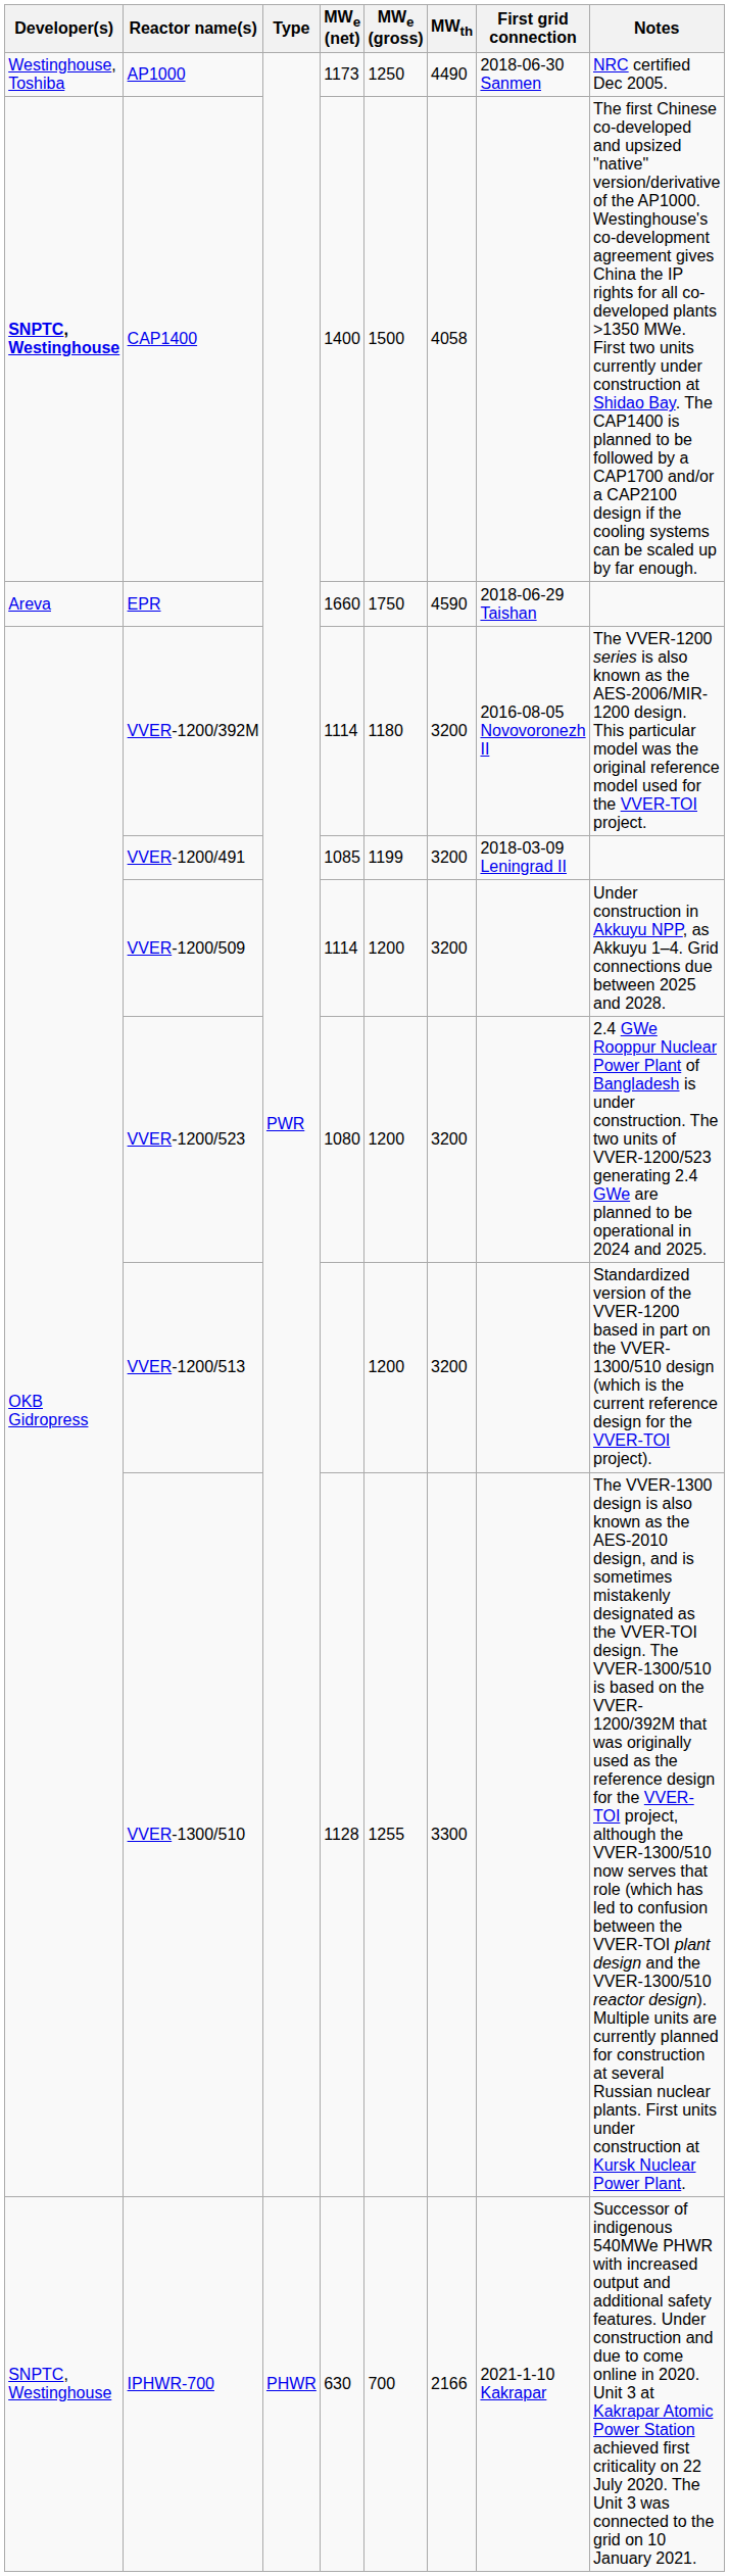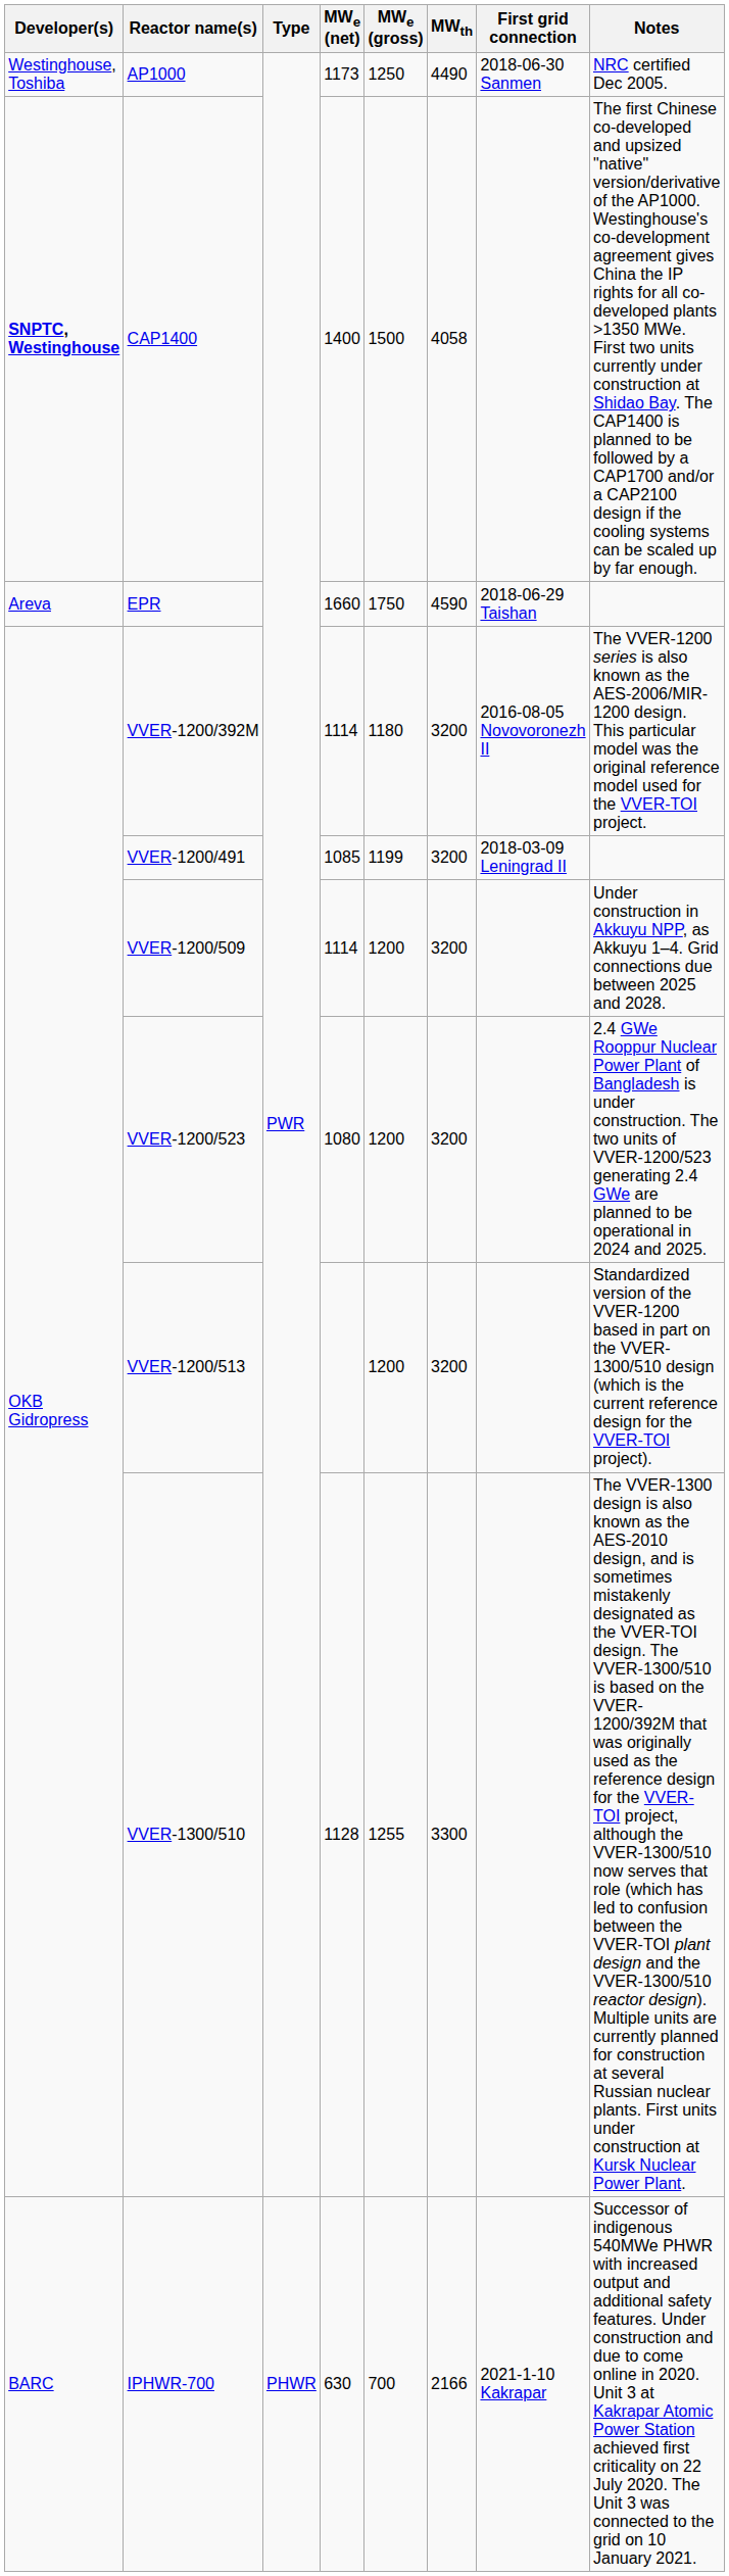 <table class="wikitable">
 <tr>
 <th>Developer(s)</th>
 <th>Reactor name(s)</th>
 <th>Type</th>
 <th>MW<sub>e</sub> (net)</th>
 <th>MW<sub>e</sub> (gross)</th>
 <th>MW<sub>th</sub></th>
 <th>First grid connection</th>
 <th>Notes</th>
 </tr>
 <tr>
 <td><a href='#'>Westinghouse</a>, <a href='#'>Toshiba</a></td>
 <td><a href='#'>AP1000</a></td>
 <td rowspan="9"><a href='#'>PWR</a></td>
 <td>1173</td>
 <td>1250</td>
 <td>4490</td>
 <td>2018-06-30 <a href='#'>Sanmen</a></td>
 <td><a href='#'>NRC</a> certified Dec 2005.</td>
 </tr>
 <tr>
 <td><strong><a href='#'>SNPTC</a>, <a href='#'>Westinghouse</a></strong></td>
 <td><a href='#'>CAP1400</a></td>
 <td>1400</td>
 <td>1500</td>
 <td>4058</td>
 <td></td>
 <td>The first Chinese co-developed and upsized "native" version/derivative of the AP1000. Westinghouse's co-development agreement gives China the IP rights for all co-developed plants >1350 MWe. First two units currently under construction at <a href='#'>Shidao Bay</a>. The CAP1400 is planned to be followed by a CAP1700 and/or a CAP2100 design if the cooling systems can be scaled up by far enough.</td>
 </tr>
 <tr>
 <td><a href='#'>Areva</a></td>
 <td><a href='#'>EPR</a></td>
 <td>1660</td>
 <td>1750</td>
 <td>4590</td>
 <td>2018-06-29 <a href='#'>Taishan</a></td>
 <td></td>
 </tr>
 <tr>
 <td rowspan="6"><a href='#'>OKB Gidropress</a></td>
 <td><a href='#'>VVER</a>-1200/392M</td>
 <td>1114</td>
 <td>1180</td>
 <td>3200</td>
 <td>2016-08-05 <a href='#'>Novovoronezh II</a></td>
 <td>The VVER-1200 <em>series</em> is also known as the AES-2006/MIR-1200 design. This particular model was the original reference model used for the <a href='#'>VVER-TOI</a> project.</td>
 </tr>
 <tr>
 <td><a href='#'>VVER</a>-1200/491</td>
 <td>1085</td>
 <td>1199</td>
 <td>3200</td>
 <td>2018-03-09 <a href='#'>Leningrad II</a></td>
 <td></td>
 </tr>
 <tr>
 <td><a href='#'>VVER</a>-1200/509</td>
 <td>1114</td>
 <td>1200</td>
 <td>3200</td>
 <td></td>
 <td>Under construction in <a href='#'>Akkuyu NPP</a>, as Akkuyu 1–4. Grid connections due between 2025 and 2028.</td>
 </tr>
 <tr>
 <td><a href='#'>VVER</a>-1200/523</td>
 <td>1080</td>
 <td>1200</td>
 <td>3200</td>
 <td></td>
 <td>2.4 <a href='#'>GWe</a> <a href='#'>Rooppur Nuclear Power Plant</a> of <a href='#'>Bangladesh</a> is under construction. The two units of VVER-1200/523 generating 2.4 <a href='#'>GWe</a> are planned to be operational in 2024 and 2025.</td>
 </tr>
 <tr>
 <td><a href='#'>VVER</a>-1200/513</td>
 <td></td>
 <td>1200</td>
 <td>3200</td>
 <td></td>
 <td>Standardized version of the VVER-1200 based in part on the VVER-1300/510 design (which is the current reference design for the <a href='#'>VVER-TOI</a> project).</td>
 </tr>
 <tr>
 <td><a href='#'>VVER</a>-1300/510</td>
 <td>1128</td>
 <td>1255</td>
 <td>3300</td>
 <td></td>
 <td>The VVER-1300 design is also known as the AES-2010 design, and is sometimes mistakenly designated as the VVER-TOI design. The VVER-1300/510 is based on the VVER-1200/392M that was originally used as the reference design for the <a href='#'>VVER-TOI</a> project, although the VVER-1300/510 now serves that role (which has led to confusion between the VVER-TOI <em>plant design</em> and the VVER-1300/510 <em>reactor design</em>). Multiple units are currently planned for construction at several Russian nuclear plants. First units under construction at <a href='#'>Kursk Nuclear Power Plant</a>.</td>
 </tr>
 <tr>
-<td><a href='#'>SNPTC</a>, <a href='#'>Westinghouse</a></td>
+<td><a href='#'>BARC</a></td>
 <td><a href='#'>IPHWR-700</a></td>
 <td><a href='#'>PHWR</a></td>
 <td>630</td>
 <td>700</td>
 <td>2166</td>
 <td>2021-1-10 <a href='#'>Kakrapar</a></td>
 <td>Successor of indigenous 540MWe PHWR with increased output and additional safety features. Under construction and due to come online in 2020. Unit 3 at <a href='#'>Kakrapar Atomic Power Station</a> achieved first criticality on 22 July 2020. The Unit 3 was connected to the grid on 10 January 2021.</td>
 </tr>
 </table>
